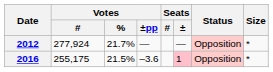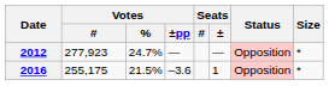 <table class="wikitable" style="font-size:95%;">
 <tr>
 <th width="65" rowspan="2">Date</th>
 <th colspan="3">Votes</th>
 <th colspan="2">Seats</th>
 <th rowspan="2">Status</th>
 <th rowspan="2">Size</th>
 </tr>
 <tr>
 <th width="75">#</th>
 <th>%</th>
 <th>±<a href='#'>pp</a></th>
 <th>#</th>
 <th>±</th>
 </tr>
 <tr>
 <th><a href='#'>2012</a></th>
-<td>277,924</td>
-<td>21.7%</td>
+<td>277,923</td>
+<td>24.7%</td>
 <td>—</td>
 <td style="text-align:center;"></td>
 <td>—</td>
 <td style="background-color:#fcc;">Opposition</td>
 <td>*</td>
 </tr>
 <tr>
 <th><a href='#'>2016</a></th>
 <td>255,175</td>
 <td>21.5%</td>
 <td>–3.6</td>
 <td style="text-align:center;"></td>
-<td style="background: pink;">1</td>
+<td>1</td>
 <td style="background-color:#fcc;">Opposition</td>
 <td>*</td>
 </tr>
 </table>
